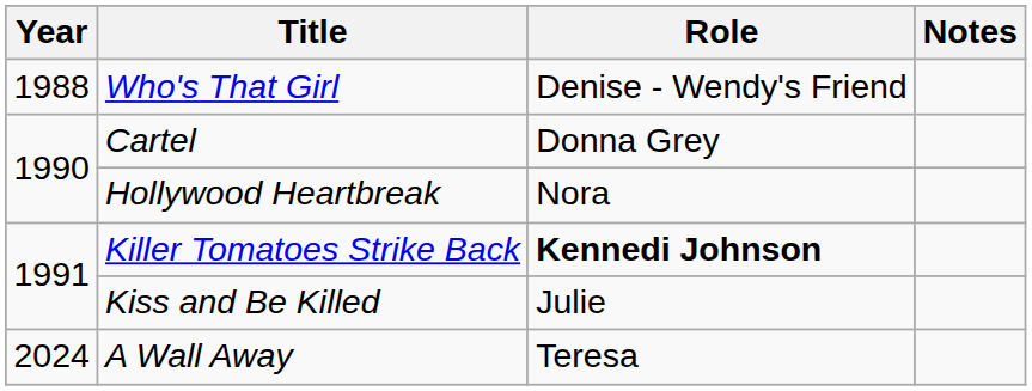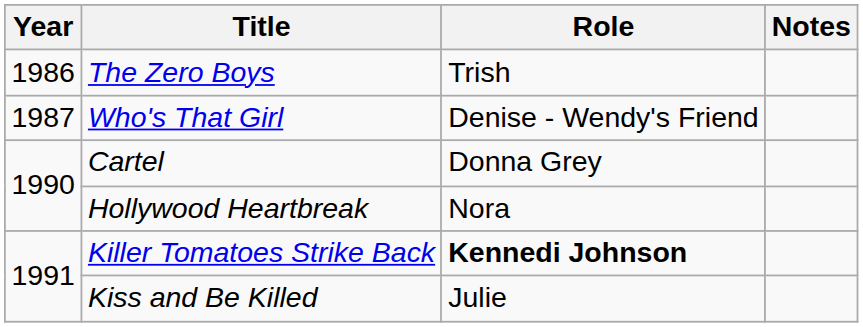 <table class="wikitable">
 <tr>
 <th>Year</th>
 <th>Title</th>
 <th>Role</th>
 <th>Notes</th>
 </tr>
 <tr>
-<td>1988</td>
+<td>1986</td>
+<td><em><a href='#'>The Zero Boys</a></em></td>
+<td>Trish</td>
+<td></td>
+</tr>
+<tr>
+<td>1987</td>
 <td><em><a href='#'>Who's That Girl</a></em></td>
 <td>Denise - Wendy's Friend</td>
 <td></td>
 </tr>
 <tr>
 <td rowspan="2">1990</td>
 <td><em>Cartel</em></td>
 <td>Donna Grey</td>
 <td></td>
 </tr>
 <tr>
 <td><em>Hollywood Heartbreak</em></td>
 <td>Nora</td>
 <td></td>
 </tr>
 <tr>
 <td rowspan="2">1991</td>
 <td><em><a href='#'>Killer Tomatoes Strike Back</a></em></td>
 <td><strong>Kennedi Johnson</strong></td>
 <td></td>
 </tr>
 <tr>
 <td><em>Kiss and Be Killed</em></td>
 <td>Julie</td>
 <td></td>
 </tr>
-<tr>
-<td>2024</td>
-<td><em>A Wall Away</em></td>
-<td>Teresa</td>
-<td></td>
-</tr>
 </table>
